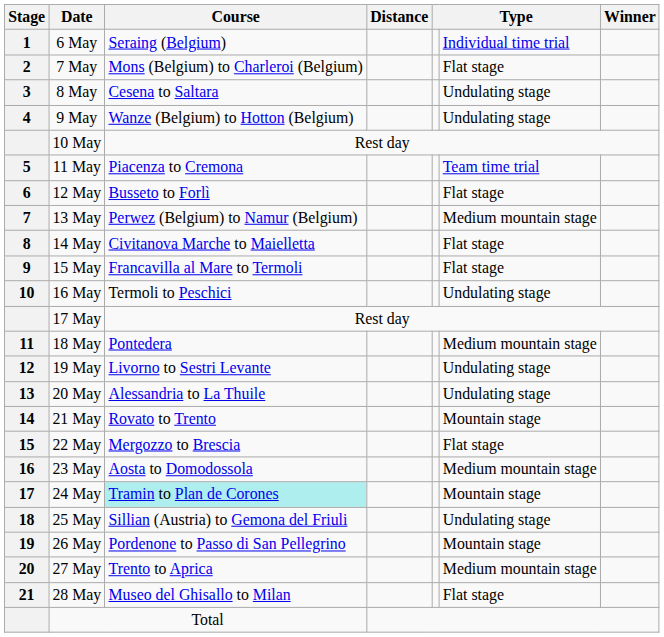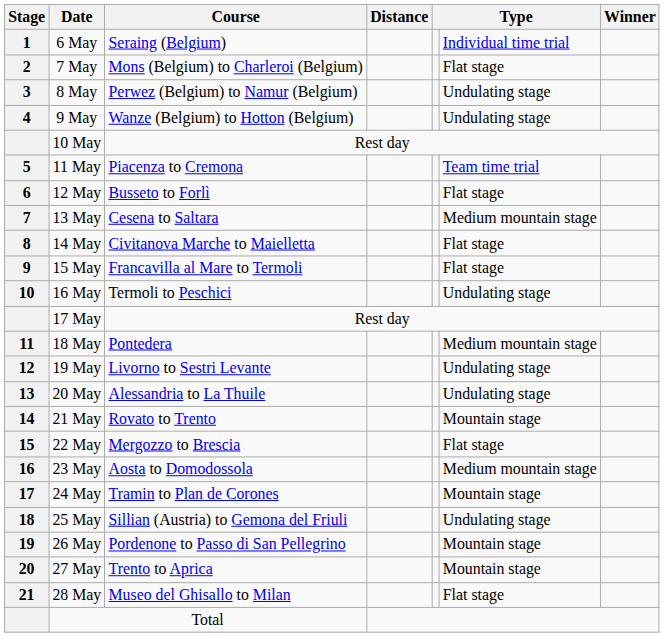 <table class="wikitable">
 <tr>
 <th>Stage</th>
 <th>Date</th>
 <th>Course</th>
 <th>Distance</th>
 <th colspan="2">Type</th>
 <th>Winner</th>
 </tr>
 <tr>
 <th style="text-align:center">1</th>
 <td align="center">6 May</td>
 <td><a href='#'>Seraing</a> (<a href='#'>Belgium</a>)</td>
 <td align="center"></td>
 <td style="text-align:center;"></td>
 <td><a href='#'>Individual time trial</a></td>
 <td></td>
 </tr>
 <tr>
 <th style="text-align:center">2</th>
 <td align="center">7 May</td>
 <td><a href='#'>Mons</a> (Belgium) to <a href='#'>Charleroi</a> (Belgium)</td>
 <td align="center"></td>
 <td style="text-align:center;"></td>
 <td>Flat stage</td>
 <td></td>
 </tr>
 <tr>
 <th style="text-align:center">3</th>
 <td align="center">8 May</td>
-<td><a href='#'>Cesena</a> to <a href='#'>Saltara</a></td>
+<td><a href='#'>Perwez</a> (Belgium) to <a href='#'>Namur</a> (Belgium)</td>
 <td align="center"></td>
 <td style="text-align:center;"></td>
 <td>Undulating stage</td>
 <td></td>
 </tr>
 <tr>
 <th style="text-align:center">4</th>
 <td align="center">9 May</td>
 <td><a href='#'>Wanze</a> (Belgium) to <a href='#'>Hotton</a> (Belgium)</td>
 <td align="center"></td>
 <td style="text-align:center;"></td>
 <td>Undulating stage</td>
 <td></td>
 </tr>
 <tr>
 <th></th>
 <td align="center">10 May</td>
 <td colspan="6" align=center>Rest day</td>
 </tr>
 <tr>
 <th style="text-align:center">5</th>
 <td align="center">11 May</td>
 <td><a href='#'>Piacenza</a> to <a href='#'>Cremona</a></td>
 <td align="center"></td>
 <td style="text-align:center;"></td>
 <td><a href='#'>Team time trial</a></td>
 <td></td>
 </tr>
 <tr>
 <th style="text-align:center">6</th>
 <td align="center">12 May</td>
 <td><a href='#'>Busseto</a> to <a href='#'>Forlì</a></td>
 <td align="center"></td>
 <td style="text-align:center;"></td>
 <td>Flat stage</td>
 <td></td>
 </tr>
 <tr>
 <th style="text-align:center">7</th>
 <td align="center">13 May</td>
-<td><a href='#'>Perwez</a> (Belgium) to <a href='#'>Namur</a> (Belgium)</td>
+<td><a href='#'>Cesena</a> to <a href='#'>Saltara</a></td>
 <td align="center"></td>
 <td style="text-align:center;"></td>
 <td>Medium mountain stage</td>
 <td></td>
 </tr>
 <tr>
 <th style="text-align:center">8</th>
 <td align="center">14 May</td>
 <td><a href='#'>Civitanova Marche</a> to <a href='#'>Maielletta</a></td>
 <td align="center"></td>
 <td style="text-align:center;"></td>
 <td>Flat stage</td>
 <td></td>
 </tr>
 <tr>
 <th style="text-align:center">9</th>
 <td align="center">15 May</td>
 <td><a href='#'>Francavilla al Mare</a> to <a href='#'>Termoli</a></td>
 <td align="center"></td>
 <td style="text-align:center;"></td>
 <td>Flat stage</td>
 <td></td>
 </tr>
 <tr>
 <th style="text-align:center">10</th>
 <td align="center">16 May</td>
 <td>Termoli to <a href='#'>Peschici</a></td>
 <td align="center"></td>
 <td style="text-align:center;"></td>
 <td>Undulating stage</td>
 <td></td>
 </tr>
 <tr>
 <th></th>
 <td align="center">17 May</td>
 <td colspan="6" align=center>Rest day</td>
 </tr>
 <tr>
 <th style="text-align:center">11</th>
 <td align="center">18 May</td>
 <td><a href='#'>Pontedera</a></td>
 <td align="center"></td>
 <td style="text-align:center;"></td>
 <td>Medium mountain stage</td>
 <td><s></s></td>
 </tr>
 <tr>
 <th style="text-align:center">12</th>
 <td align="center">19 May</td>
 <td><a href='#'>Livorno</a> to <a href='#'>Sestri Levante</a></td>
 <td align="center"></td>
 <td style="text-align:center;"></td>
 <td>Undulating stage</td>
 <td></td>
 </tr>
 <tr>
 <th style="text-align:center">13</th>
 <td align="center">20 May</td>
 <td><a href='#'>Alessandria</a> to <a href='#'>La Thuile</a></td>
 <td align="center"></td>
 <td style="text-align:center;"></td>
 <td>Undulating stage</td>
 <td></td>
 </tr>
 <tr>
 <th style="text-align:center">14</th>
 <td align="center">21 May</td>
 <td><a href='#'>Rovato</a> to <a href='#'>Trento</a></td>
 <td align="center"></td>
 <td style="text-align:center;"></td>
 <td>Mountain stage</td>
 <td></td>
 </tr>
 <tr>
 <th style="text-align:center">15</th>
 <td align="center">22 May</td>
 <td><a href='#'>Mergozzo</a> to <a href='#'>Brescia</a></td>
 <td align="center"></td>
 <td style="text-align:center;"></td>
 <td>Flat stage</td>
 <td></td>
 </tr>
 <tr>
 <th style="text-align:center">16</th>
 <td align="center">23 May</td>
 <td><a href='#'>Aosta</a> to <a href='#'>Domodossola</a></td>
 <td align="center"></td>
 <td style="text-align:center;"></td>
 <td>Medium mountain stage</td>
 <td></td>
 </tr>
 <tr>
 <th style="text-align:center">17</th>
 <td align="center">24 May</td>
-<td style="background: paleturquoise;"><a href='#'>Tramin</a> to <a href='#'>Plan de Corones</a></td>
+<td><a href='#'>Tramin</a> to <a href='#'>Plan de Corones</a></td>
 <td align="center"></td>
 <td style="text-align:center;"></td>
 <td>Mountain stage</td>
 <td></td>
 </tr>
 <tr>
 <th style="text-align:center">18</th>
 <td align="center">25 May</td>
 <td><a href='#'>Sillian</a> (Austria) to <a href='#'>Gemona del Friuli</a></td>
 <td align="center"></td>
 <td style="text-align:center;"></td>
 <td>Undulating stage</td>
 <td></td>
 </tr>
 <tr>
 <th style="text-align:center">19</th>
 <td align="center">26 May</td>
 <td><a href='#'>Pordenone</a> to <a href='#'>Passo di San Pellegrino</a></td>
 <td align="center"></td>
 <td style="text-align:center;"></td>
 <td>Mountain stage</td>
 <td></td>
 </tr>
 <tr>
 <th style="text-align:center">20</th>
 <td align="center">27 May</td>
 <td><a href='#'>Trento</a> to <a href='#'>Aprica</a></td>
 <td align="center"></td>
 <td style="text-align:center;"></td>
-<td>Medium mountain stage</td>
+<td>Mountain stage</td>
 <td></td>
 </tr>
 <tr>
 <th style="text-align:center">21</th>
 <td align="center">28 May</td>
 <td><a href='#'>Museo del Ghisallo</a> to <a href='#'>Milan</a></td>
 <td align="center"></td>
 <td style="text-align:center;"></td>
 <td>Flat stage</td>
 <td></td>
 </tr>
 <tr>
 <th></th>
 <td colspan="2" align=center>Total</td>
 <td colspan="5" align="center"></td>
 </tr>
 </table>
